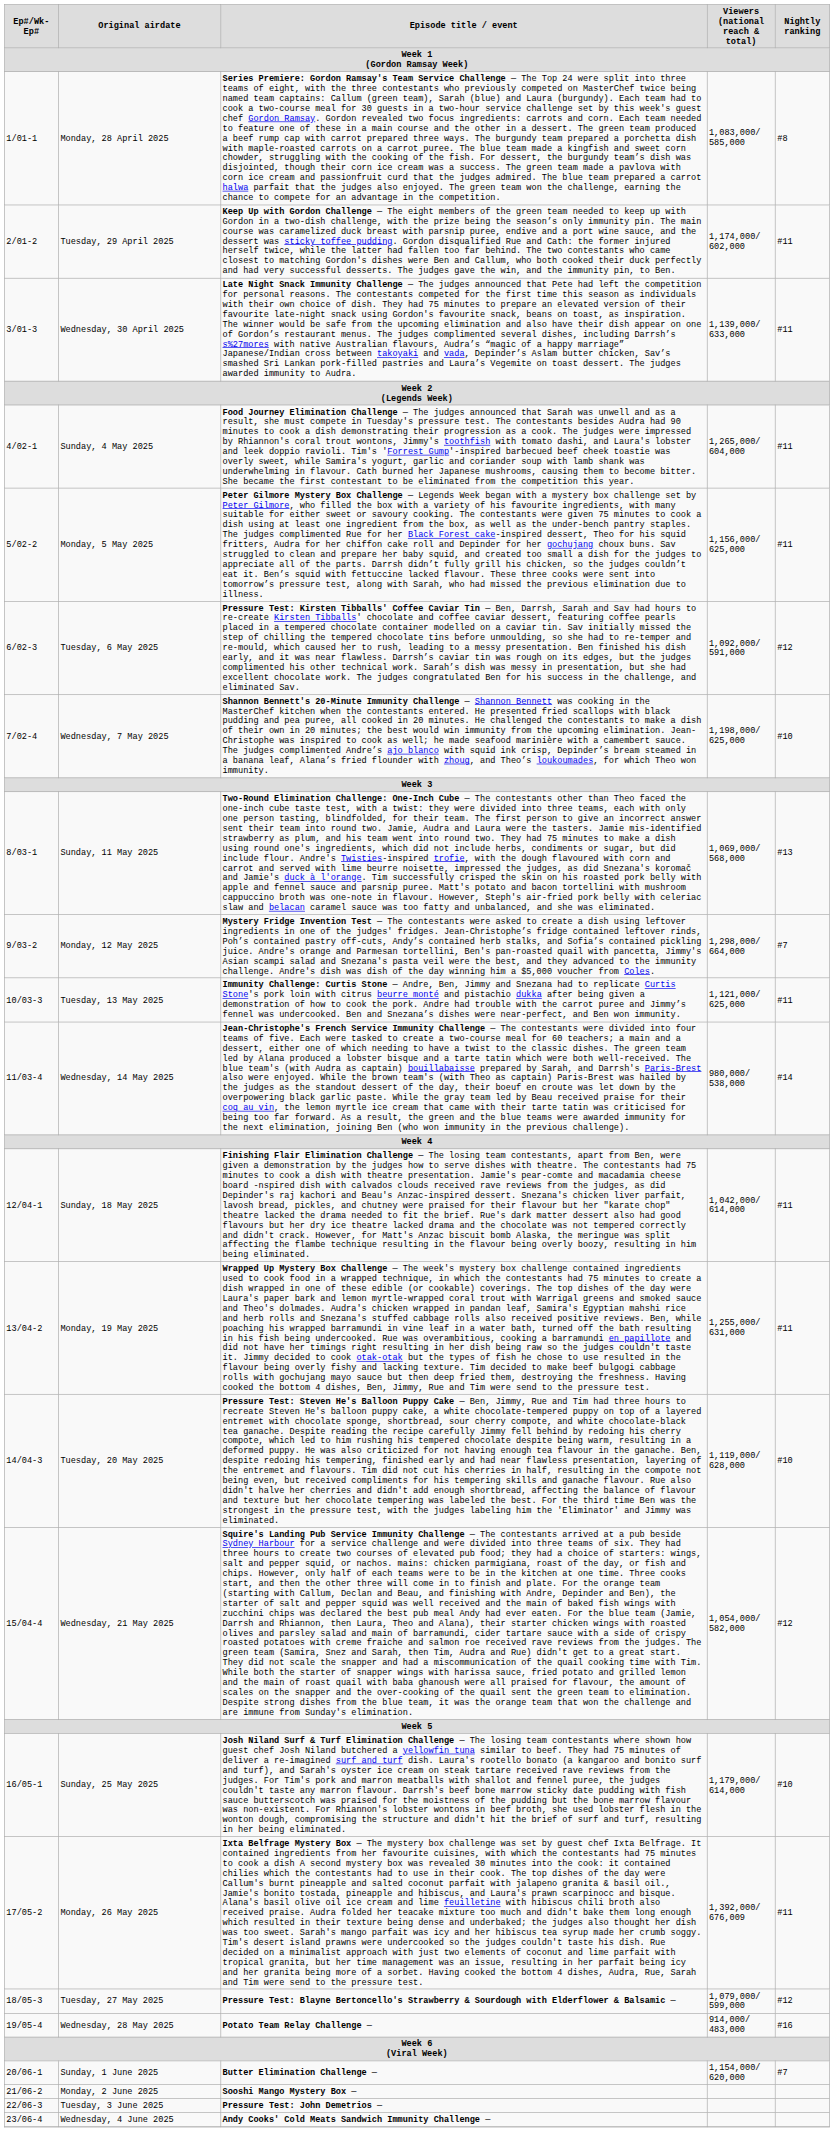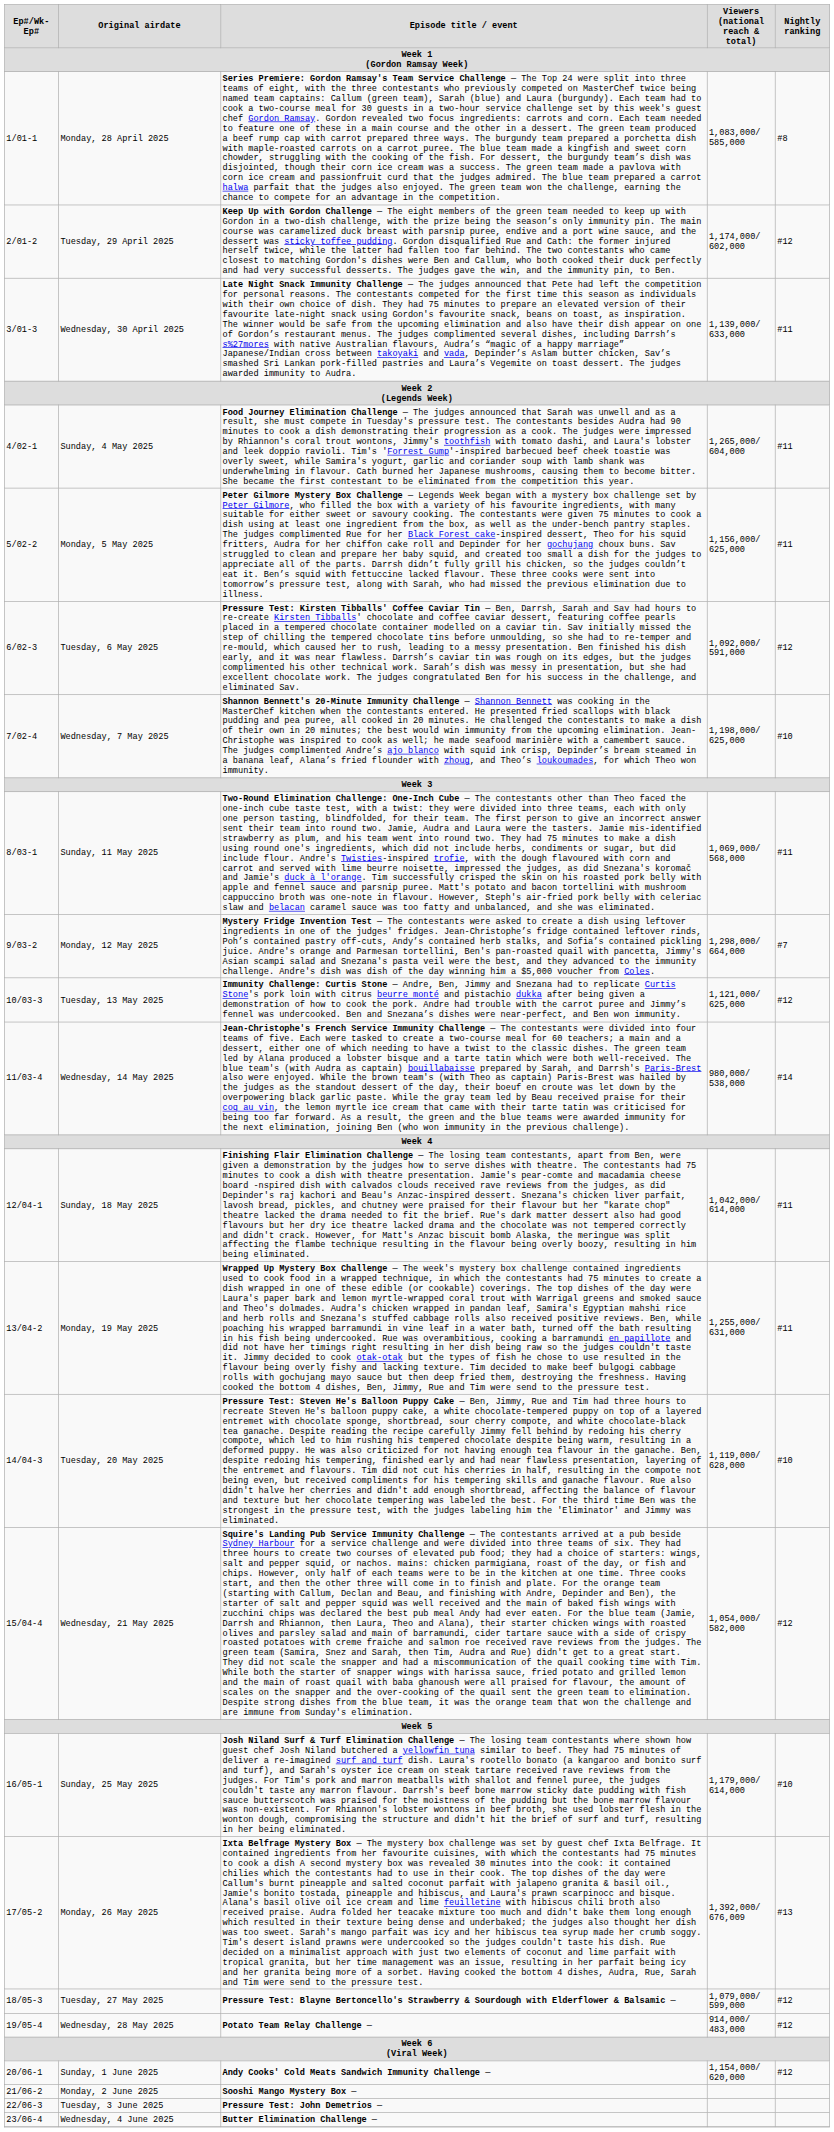 <table class="wikitable sortable">
 <tr>
 <th style="background:#ddd; width:5%;">Ep#/Wk-Ep#</th>
 <th style="background:#ddd; width:15%;">Original airdate</th>
 <th style="background:#ddd; width:45%;">Episode title / event</th>
 <th style="background:#ddd; width:5%;">Viewers (national reach & total)</th>
 <th style="background:#ddd; width:5%;">Nightly ranking</th>
 </tr>
 <tr>
 <th colspan="5" style="background:#ddd;">Week 1 <br> (Gordon Ramsay Week)</th>
 </tr>
 <tr>
 <td style="height:10px;">1/01-1</td>
 <td>Monday, 28 April 2025</td>
 <td><strong>Series Premiere: Gordon Ramsay's Team Service Challenge</strong> — The Top 24 were split into three teams of eight, with the three contestants who previously competed on MasterChef twice being named team captains: Callum (green team), Sarah (blue) and Laura (burgundy). Each team had to cook a two-course meal for 30 guests in a two-hour service challenge set by this week's guest chef <a href='#'>Gordon Ramsay</a>. Gordon revealed two focus ingredients: carrots and corn. Each team needed to feature one of these in a main course and the other in a dessert. The green team produced a beef rump cap with carrot prepared three ways. The burgundy team prepared a porchetta dish with maple-roasted carrots on a carrot puree. The blue team made a kingfish and sweet corn chowder, struggling with the cooking of the fish. For dessert, the burgundy team’s dish was disjointed, though their corn ice cream was a success. The green team made a pavlova with corn ice cream and passionfruit curd that the judges admired. The blue team prepared a carrot <a href='#'>halwa</a> parfait that the judges also enjoyed. The green team won the challenge, earning the chance to compete for an advantage in the competition.</td>
 <td>1,083,000/<br>585,000</td>
 <td>#8</td>
 </tr>
 <tr>
 <td style="height:10px;">2/01-2</td>
 <td>Tuesday, 29 April 2025</td>
 <td><strong>Keep Up with Gordon Challenge</strong> — The eight members of the green team needed to keep up with Gordon in a two-dish challenge, with the prize being the season’s only immunity pin. The main course was caramelized duck breast with parsnip puree, endive and a port wine sauce, and the dessert was <a href='#'>sticky toffee pudding</a>. Gordon disqualified Rue and Cath: the former injured herself twice, while the latter had fallen too far behind. The two contestants who came closest to matching Gordon's dishes were Ben and Callum, who both cooked their duck perfectly and had very successful desserts. The judges gave the win, and the immunity pin, to Ben.</td>
 <td>1,174,000/<br>602,000</td>
-<td>#11</td>
+<td>#12</td>
 </tr>
 <tr>
 <td style="height:10px;">3/01-3</td>
 <td>Wednesday, 30 April 2025</td>
 <td><strong>Late Night Snack Immunity Challenge</strong> — The judges announced that Pete had left the competition for personal reasons. The contestants competed for the first time this season as individuals with their own choice of dish. They had 75 minutes to prepare an elevated version of their favourite late-night snack using Gordon's favourite snack, beans on toast, as inspiration. The winner would be safe from the upcoming elimination and also have their dish appear on one of Gordon’s restaurant menus. The judges complimented several dishes, including Darrsh’s <a href='#'>s%27mores</a> with native Australian flavours, Audra’s “magic of a happy marriage” Japanese/Indian cross between <a href='#'>takoyaki</a> and <a href='#'>vada</a>, Depinder’s Aslam butter chicken, Sav’s smashed Sri Lankan pork-filled pastries and Laura’s Vegemite on toast dessert. The judges awarded immunity to Audra.</td>
 <td>1,139,000/<br>633,000</td>
 <td>#11</td>
 </tr>
 <tr>
 <th colspan="5" style="background:#ddd;">Week 2<br>(Legends Week)</th>
 </tr>
 <tr>
 <td style="height:10px;">4/02-1</td>
 <td>Sunday, 4 May 2025</td>
 <td><strong>Food Journey Elimination Challenge</strong> — The judges announced that Sarah was unwell and as a result, she must compete in Tuesday's pressure test. The contestants besides Audra had 90 minutes to cook a dish demonstrating their progression as a cook. The judges were impressed by Rhiannon's coral trout wontons, Jimmy's <a href='#'>toothfish</a> with tomato dashi, and Laura's lobster and leek doppio ravioli. Tim's '<a href='#'>Forrest Gump</a>'-inspired barbecued beef cheek toastie was overly sweet, while Samira's yogurt, garlic and coriander soup with lamb shank was underwhelming in flavour. Cath burned her Japanese mushrooms, causing them to become bitter. She became the first contestant to be eliminated from the competition this year.</td>
 <td>1,265,000/<br>604,000</td>
 <td>#11</td>
 </tr>
 <tr>
 <td style="height:10px;">5/02-2</td>
 <td>Monday, 5 May 2025</td>
 <td><strong>Peter Gilmore Mystery Box Challenge</strong> — Legends Week began with a mystery box challenge set by <a href='#'>Peter Gilmore</a>, who filled the box with a variety of his favourite ingredients, with many suitable for either sweet or savoury cooking. The contestants were given 75 minutes to cook a dish using at least one ingredient from the box, as well as the under-bench pantry staples. The judges complimented Rue for her <a href='#'>Black Forest cake</a>-inspired dessert, Theo for his squid fritters, Audra for her chiffon cake roll and Depinder for her <a href='#'>gochujang</a> choux buns. Sav struggled to clean and prepare her baby squid, and created too small a dish for the judges to appreciate all of the parts. Darrsh didn’t fully grill his chicken, so the judges couldn’t eat it. Ben’s squid with fettuccine lacked flavour. These three cooks were sent into tomorrow’s pressure test, along with Sarah, who had missed the previous elimination due to illness.</td>
 <td>1,156,000/<br>625,000</td>
 <td>#11</td>
 </tr>
 <tr>
 <td style="height:10px;">6/02-3</td>
 <td>Tuesday, 6 May 2025</td>
 <td><strong>Pressure Test: Kirsten Tibballs' Coffee Caviar Tin</strong> — Ben, Darrsh, Sarah and Sav had  hours to re-create <a href='#'>Kirsten Tibballs</a>' chocolate and coffee caviar dessert, featuring coffee pearls placed in a tempered chocolate container modelled on a caviar tin. Sav initially missed the step of chilling the tempered chocolate tins before unmoulding, so she had to re-temper and re-mould, which caused her to rush, leading to a messy presentation. Ben finished his dish early, and it was near flawless. Darrsh’s caviar tin was rough on its edges, but the judges complimented his other technical work. Sarah’s dish was messy in presentation, but she had excellent chocolate work. The judges congratulated Ben for his success in the challenge, and eliminated Sav.</td>
 <td>1,092,000/<br>591,000</td>
 <td>#12</td>
 </tr>
 <tr>
 <td style="height:10px;">7/02-4</td>
 <td>Wednesday, 7 May 2025</td>
 <td><strong>Shannon Bennett's 20-Minute Immunity Challenge</strong> — <a href='#'>Shannon Bennett</a> was cooking in the MasterChef kitchen when the contestants entered. He presented fried scallops with black pudding and pea puree, all cooked in 20 minutes. He challenged the contestants to make a dish of their own in 20 minutes; the best would win immunity from the upcoming elimination. Jean-Christophe was inspired to cook as well; he made seafood marinière with a camembert sauce.        The judges complimented Andre’s <a href='#'>ajo blanco</a> with squid ink crisp, Depinder’s bream steamed in a banana leaf, Alana’s fried flounder with <a href='#'>zhoug</a>, and Theo’s <a href='#'>loukoumades</a>, for which Theo won immunity.</td>
 <td>1,198,000/<br>625,000</td>
 <td>#10</td>
 </tr>
 <tr>
 <th colspan="5" style="background:#ddd;">Week 3</th>
 </tr>
 <tr>
 <td style="height:10px;">8/03-1</td>
 <td>Sunday, 11 May 2025</td>
 <td><strong>Two-Round Elimination Challenge: One-Inch Cube</strong> — The contestants other than Theo faced the one-inch cube taste test, with a twist: they were divided into three teams, each with only one person tasting, blindfolded, for their team. The first person to give an incorrect answer sent their team into round two. Jamie, Audra and Laura were the tasters. Jamie mis-identified strawberry as plum, and his team went into round two. They had 75 minutes to make a dish using round one's ingredients, which did not include herbs, condiments or sugar, but did include flour. Andre's <a href='#'>Twisties</a>-inspired <a href='#'>trofie</a>, with the dough flavoured with corn and carrot and served with lime beurre noisette, impressed the judges, as did Snezana's koromač and Jamie's <a href='#'>duck à l'orange</a>. Tim successfully crisped the skin on his roasted pork belly with apple and fennel sauce and parsnip puree. Matt's potato and bacon tortellini with mushroom cappuccino broth was one-note in flavour. However, Steph's air-fried pork belly with celeriac slaw and <a href='#'>belacan</a> caramel sauce was too fatty and unbalanced, and she was eliminated.</td>
 <td>1,069,000/<br>568,000</td>
-<td>#13</td>
+<td>#11</td>
 </tr>
 <tr>
 <td style="height:10px;">9/03-2</td>
 <td>Monday, 12 May 2025</td>
 <td><strong>Mystery Fridge Invention Test</strong> — The contestants were asked to create a dish using leftover ingredients in one of the judges' fridges. Jean-Christophe’s fridge contained leftover rinds, Poh’s contained pastry off-cuts, Andy’s contained herb stalks, and Sofia’s contained pickling juice. Andre's orange and Parmesan tortellini, Ben's pan-roasted quail with pancetta, Jimmy's Asian scampi salad and Snezana's pasta veil were the best, and they advanced to the immunity challenge. Andre's dish was dish of the day winning him a $5,000 voucher from <a href='#'>Coles</a>.</td>
 <td>1,298,000/<br>664,000</td>
 <td>#7</td>
 </tr>
 <tr>
 <td style="height:10px;">10/03-3</td>
 <td>Tuesday, 13 May 2025</td>
 <td><strong>Immunity Challenge: Curtis Stone</strong> — Andre, Ben, Jimmy and Snezana had to replicate <a href='#'>Curtis Stone</a>'s pork loin with citrus <a href='#'>beurre monté</a> and pistachio <a href='#'>dukka</a> after being given a demonstration of how to cook the pork. Andre had trouble with the carrot puree and Jimmy’s fennel was undercooked. Ben and Snezana’s dishes were near-perfect, and Ben won immunity.</td>
 <td>1,121,000/<br>625,000</td>
-<td>#11</td>
+<td>#12</td>
 </tr>
 <tr>
 <td style="height:10px;">11/03-4</td>
 <td>Wednesday, 14 May 2025</td>
 <td><strong>Jean-Christophe's French Service Immunity Challenge</strong> — The contestants were divided into four teams of five. Each were tasked to create a two-course meal for 60 teachers; a main and a dessert, either one of which needing to have a twist to the classic dishes. The green team led by Alana produced a lobster bisque and a tarte tatin which were both well-received. The blue team's (with Audra as captain) <a href='#'>bouillabaisse</a> prepared by Sarah, and Darrsh's <a href='#'>Paris-Brest</a> also were enjoyed. While the brown team's (with Theo as captain) Paris-Brest was hailed by the judges as the standout dessert of the day, their boeuf en croute was let down by the overpowering black garlic paste. While the gray team led by Beau received praise for their <a href='#'>coq au vin</a>, the lemon myrtle ice cream that came with their tarte tatin was criticised for being too far forward. As a result, the green and the blue teams were awarded immunity for the next elimination, joining Ben (who won immunity in the previous challenge).</td>
 <td>980,000/<br>538,000</td>
 <td>#14</td>
 </tr>
 <tr>
 <th colspan="5" style="background:#ddd;">Week 4</th>
 </tr>
 <tr>
 <td style="height:10px;">12/04-1</td>
 <td>Sunday, 18 May 2025</td>
 <td><strong>Finishing Flair Elimination Challenge</strong> — The losing team contestants, apart from Ben, were given a demonstration by the judges how to serve dishes with theatre. The contestants had 75 minutes to cook a dish with theatre presentation. Jamie's pear-comte and macadamia cheese board -nspired dish with calvados clouds received rave reviews from the judges, as did Depinder's raj kachori and Beau's Anzac-inspired dessert. Snezana's chicken liver parfait, lavosh bread, pickles, and chutney were praised for their flavour but her "karate chop" theatre lacked the drama needed to fit the brief. Rue's dark matter dessert also had good flavours but her dry ice theatre lacked drama and the chocolate was not tempered correctly and didn't crack. However, for Matt's Anzac biscuit bomb Alaska, the meringue was split affecting the flambe technique resulting in the flavour being overly boozy, resulting in him being eliminated.</td>
 <td>1,042,000/<br>614,000</td>
 <td>#11</td>
 </tr>
 <tr>
 <td style="height:10px;">13/04-2</td>
 <td>Monday, 19 May 2025</td>
 <td><strong>Wrapped Up Mystery Box Challenge</strong> — The week's mystery box challenge contained ingredients used to cook food in a wrapped technique, in which the contestants had 75 minutes to create a dish wrapped in one of these edible (or cookable) coverings. The top dishes of the day were Laura's paper bark and lemon myrtle-wrapped coral trout with Warrigal greens and smoked sauce and Theo's dolmades. Audra's chicken wrapped in pandan leaf, Samira's Egyptian mahshi rice and herb rolls and Snezana's stuffed cabbage rolls also received positive reviews. Ben, while poaching his wrapped barramundi in vine leaf in a water bath, turned off the bath resulting in his fish being undercooked. Rue was overambitious, cooking a barramundi <a href='#'>en papillote</a> and did not have her timings right resulting in her dish being raw so the judges couldn't taste it. Jimmy decided to cook <a href='#'>otak-otak</a> but the types of fish he chose to use resulted in the flavour being overly fishy and lacking texture. Tim decided to make beef bulgogi cabbage rolls with gochujang mayo sauce but then deep fried them, destroying the freshness. Having cooked the bottom 4 dishes, Ben, Jimmy, Rue and Tim were send to the pressure test.</td>
 <td>1,255,000/<br>631,000</td>
 <td>#11</td>
 </tr>
 <tr>
 <td style="height:10px;">14/04-3</td>
 <td>Tuesday, 20 May 2025</td>
 <td><strong>Pressure Test: Steven He's Balloon Puppy Cake</strong> — Ben, Jimmy, Rue and Tim had three hours to recreate Steven He's balloon puppy cake, a white chocolate-tempered puppy on top of a layered entremet with chocolate sponge, shortbread, sour cherry compote, and white chocolate-black tea ganache. Despite reading the recipe carefully Jimmy fell behind by redoing his cherry compote, which led to him rushing his tempered chocolate despite being warm, resulting in a deformed puppy. He was also criticized for not having enough tea flavour in the ganache. Ben, despite redoing his tempering, finished early and had near flawless presentation, layering of the entremet and flavours. Tim did not cut his cherries in half, resulting in the compote not being even, but received compliments for his tempering skills and ganache flavour. Rue also didn't halve her cherries and didn't add enough shortbread, affecting the balance of flavour and texture but her chocolate tempering was labeled the best. For the third time Ben was the strongest in the pressure test, with the judges labeling him the 'Eliminator' and Jimmy was eliminated.</td>
 <td>1,119,000/<br>628,000</td>
 <td>#10</td>
 </tr>
 <tr>
 <td style="height:10px;">15/04-4</td>
 <td>Wednesday, 21 May 2025</td>
 <td><strong>Squire's Landing Pub Service Immunity Challenge</strong> — The contestants arrived at a pub beside <a href='#'>Sydney Harbour</a> for a service challenge and were divided into three teams of six. They had three hours to create two courses of elevated pub food; they had a choice of starters: wings, salt and pepper squid, or nachos. mains: chicken parmigiana, roast of the day, or fish and chips. However, only half of each teams were to be in the kitchen at one time. Three cooks start, and then the other three will come in to finish and plate.  For the orange team (starting with Callum, Declan and Beau, and finishing with Andre, Depinder and Ben), the starter of salt and pepper squid was well received and the main of baked fish wings with zucchini chips was declared the best pub meal Andy had ever eaten. For the blue team (Jamie, Darrsh and Rhiannon, then Laura, Theo and Alana), their starter chicken wings with roasted olives and parsley salad and main of barramundi, cider tartare sauce with a side of crispy roasted potatoes with creme fraiche and salmon roe received rave reviews from the judges. The green team (Samira, Snez and Sarah, then Tim, Audra and Rue) didn't get to a great start. They did not scale the snapper and had a miscommunication of the quail cooking time with Tim. While both the starter of snapper wings with harissa sauce, fried potato and grilled lemon and the main of roast quail with baba ghanoush were all praised for flavour, the amount of scales on the snapper and the over-cooking of the quail sent the green team to elimination. Despite strong dishes from the blue team, it was the orange team that won the challenge and are immune from Sunday's elimination.</td>
 <td>1,054,000/<br>582,000</td>
 <td>#12</td>
 </tr>
 <tr>
 <th colspan="5" style="background:#ddd;">Week 5</th>
 </tr>
 <tr>
 <td style="height:10px;">16/05-1</td>
 <td>Sunday, 25 May 2025</td>
 <td><strong>Josh Niland Surf & Turf Elimination Challenge</strong> — The losing team contestants where shown how guest chef Josh Niland butchered a <a href='#'>yellowfin tuna</a> similar to beef. They had 75 minutes of deliver a re-imagined <a href='#'>surf and turf</a> dish. Laura's rootello bonato (a kangaroo and bonito surf and turf), and Sarah's oyster ice cream on steak tartare received rave reviews from the judges. For Tim's pork and marron meatballs with shallot and fennel puree, the judges couldn't taste any marron flavour. Darrsh's beef bone marrow sticky date pudding with fish sauce butterscotch was praised for the moistness of the pudding but the bone marrow flavour was non-existent. For Rhiannon's lobster wontons in beef broth, she used lobster flesh in the wonton dough, compromising the structure and didn't hit the brief of surf and turf, resulting in her being eliminated.</td>
 <td>1,179,000/<br>614,000</td>
 <td>#10</td>
 </tr>
 <tr>
 <td style="height:10px;">17/05-2</td>
 <td>Monday, 26 May 2025</td>
 <td><strong>Ixta Belfrage Mystery Box</strong> — The mystery box challenge was set by guest chef Ixta Belfrage. It contained ingredients from her favourite cuisines, with which the contestants had 75 minutes to cook a dish A second mystery box was revealed 30 minutes into the cook: it contained chilies which the contestants had to use in their cook. The top dishes of the day were Callum's burnt pineapple and salted coconut parfait with jalapeno granita & basil oil., Jamie's bonito tostada, pineapple and hibiscus, and Laura's prawn scarpinocc and bisque. Alana's basil olive oil ice cream and lime <a href='#'>feuilletine</a> with hibiscus chili broth also received praise. Audra folded her teacake mixture too much and didn't bake them long enough which resulted in their texture being dense and underbaked; the judges also thought her dish was too sweet. Sarah's mango parfait was icy and her hibiscus tea syrup made her crumb soggy. Tim's desert island prawns were undercooked so the judges couldn't taste his dish. Rue decided on a minimalist approach with just two elements of coconut and lime parfait with tropical granita, but her time management was an issue, resulting in her parfait being icy and her granita being more of a sorbet. Having cooked the bottom 4 dishes, Audra, Rue, Sarah and Tim were send to the pressure test.</td>
 <td>1,392,000/<br>676,009</td>
-<td>#11</td>
+<td>#13</td>
 </tr>
 <tr>
 <td style="height:10px;">18/05-3</td>
 <td>Tuesday, 27 May 2025</td>
 <td><strong>Pressure Test: Blayne Bertoncello's Strawberry & Sourdough with Elderflower & Balsamic</strong> —</td>
 <td>1,079,000/<br>599,000</td>
 <td>#12</td>
 </tr>
 <tr>
 <td style="height:10px;">19/05-4</td>
 <td>Wednesday, 28 May 2025</td>
 <td><strong>Potato Team Relay Challenge</strong> —</td>
 <td>914,000/<br>483,000</td>
-<td>#16</td>
+<td>#12</td>
 </tr>
 <tr>
 <th colspan="5" style="background:#ddd;">Week 6<br>(Viral Week)</th>
 </tr>
 <tr>
 <td style="height:10px;">20/06-1</td>
 <td>Sunday, 1 June 2025</td>
-<td><strong>Butter Elimination Challenge</strong> —</td>
+<td><strong>Andy Cooks' Cold Meats Sandwich Immunity Challenge</strong> —</td>
 <td>1,154,000/<br>620,000</td>
-<td>#7</td>
+<td>#12</td>
 </tr>
 <tr>
 <td style="height:10px;">21/06-2</td>
 <td>Monday, 2 June 2025</td>
 <td><strong>Sooshi Mango Mystery Box</strong> —</td>
 <td></td>
 <td></td>
 </tr>
 <tr>
 <td style="height:10px;">22/06-3</td>
 <td>Tuesday, 3 June 2025</td>
 <td><strong>Pressure Test: John Demetrios</strong> —</td>
 <td></td>
 <td></td>
 </tr>
 <tr>
 <td style="height:10px;">23/06-4</td>
 <td>Wednesday, 4 June 2025</td>
-<td><strong>Andy Cooks' Cold Meats Sandwich Immunity Challenge</strong> —</td>
+<td><strong>Butter Elimination Challenge</strong> —</td>
 <td></td>
 <td></td>
 </tr>
 <tr>
 </tr>
 </table>
